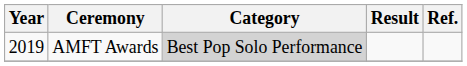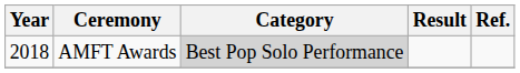 <table class="sortable wikitable">
 <tr>
 <th>Year</th>
 <th>Ceremony</th>
 <th>Category</th>
 <th>Result</th>
 <th>Ref.</th>
 </tr>
 <tr>
-<td>2019</td>
+<td>2018</td>
 <td>AMFT Awards</td>
 <td style="background: lightgrey;">Best Pop Solo Performance</td>
 <td></td>
 <td style="text-align:center;"></td>
 </tr>
 <tr>
 </tr>
 </table>
